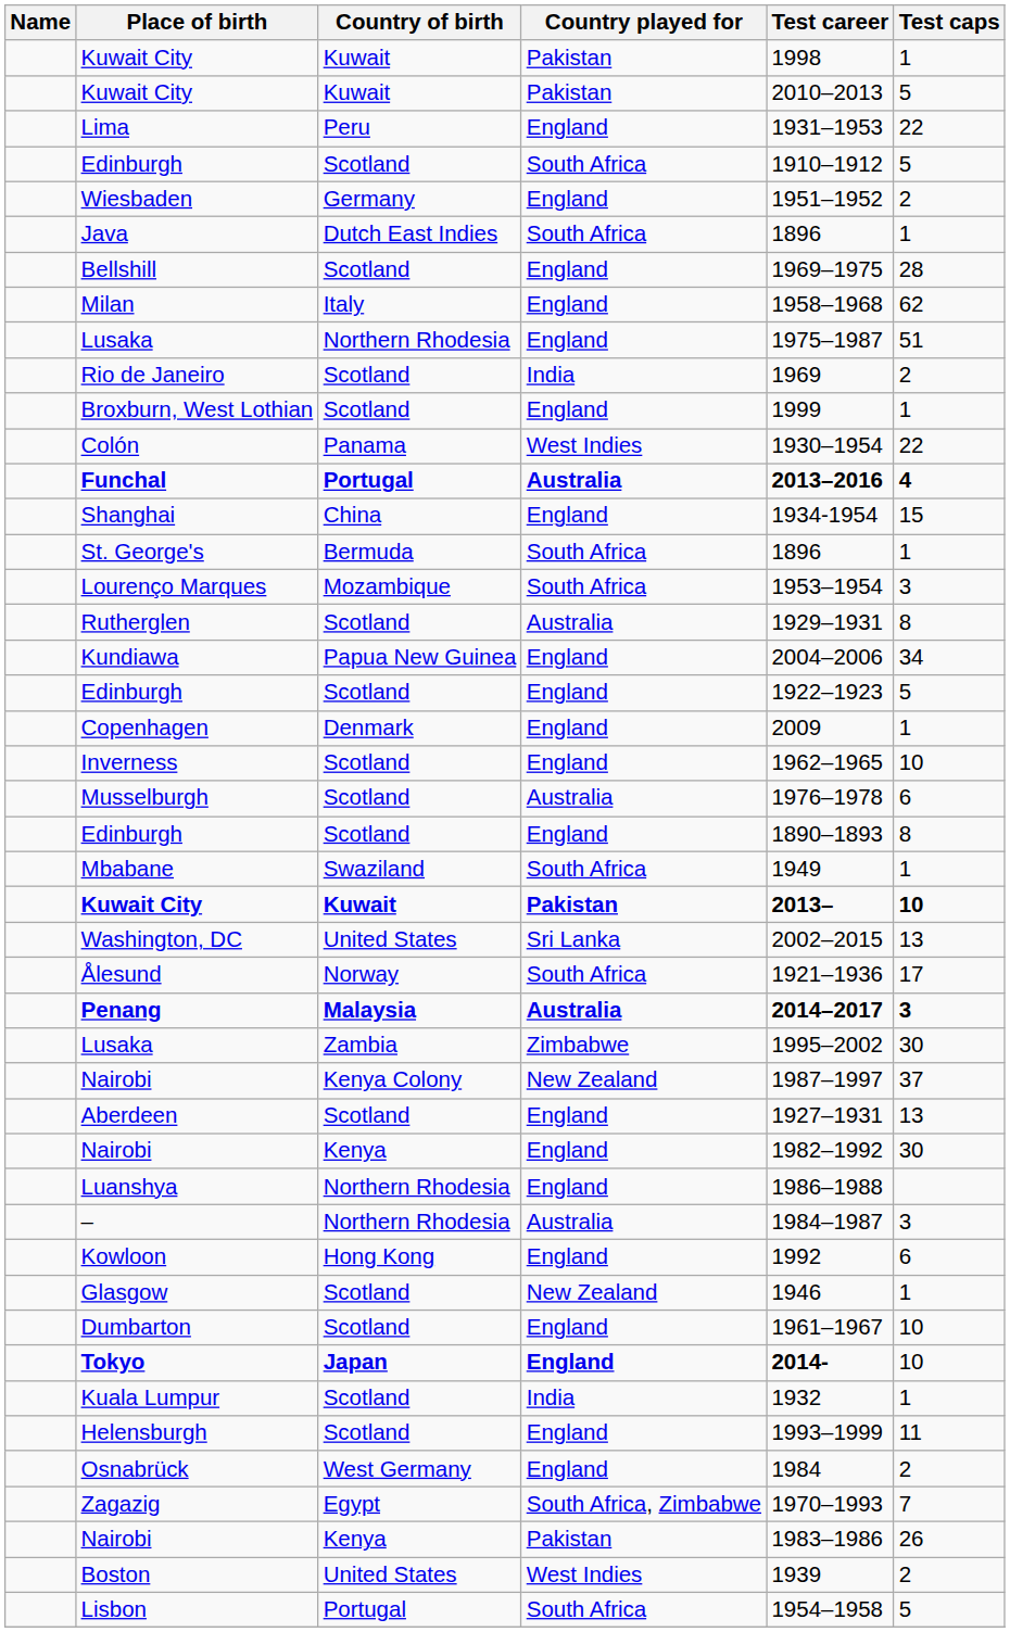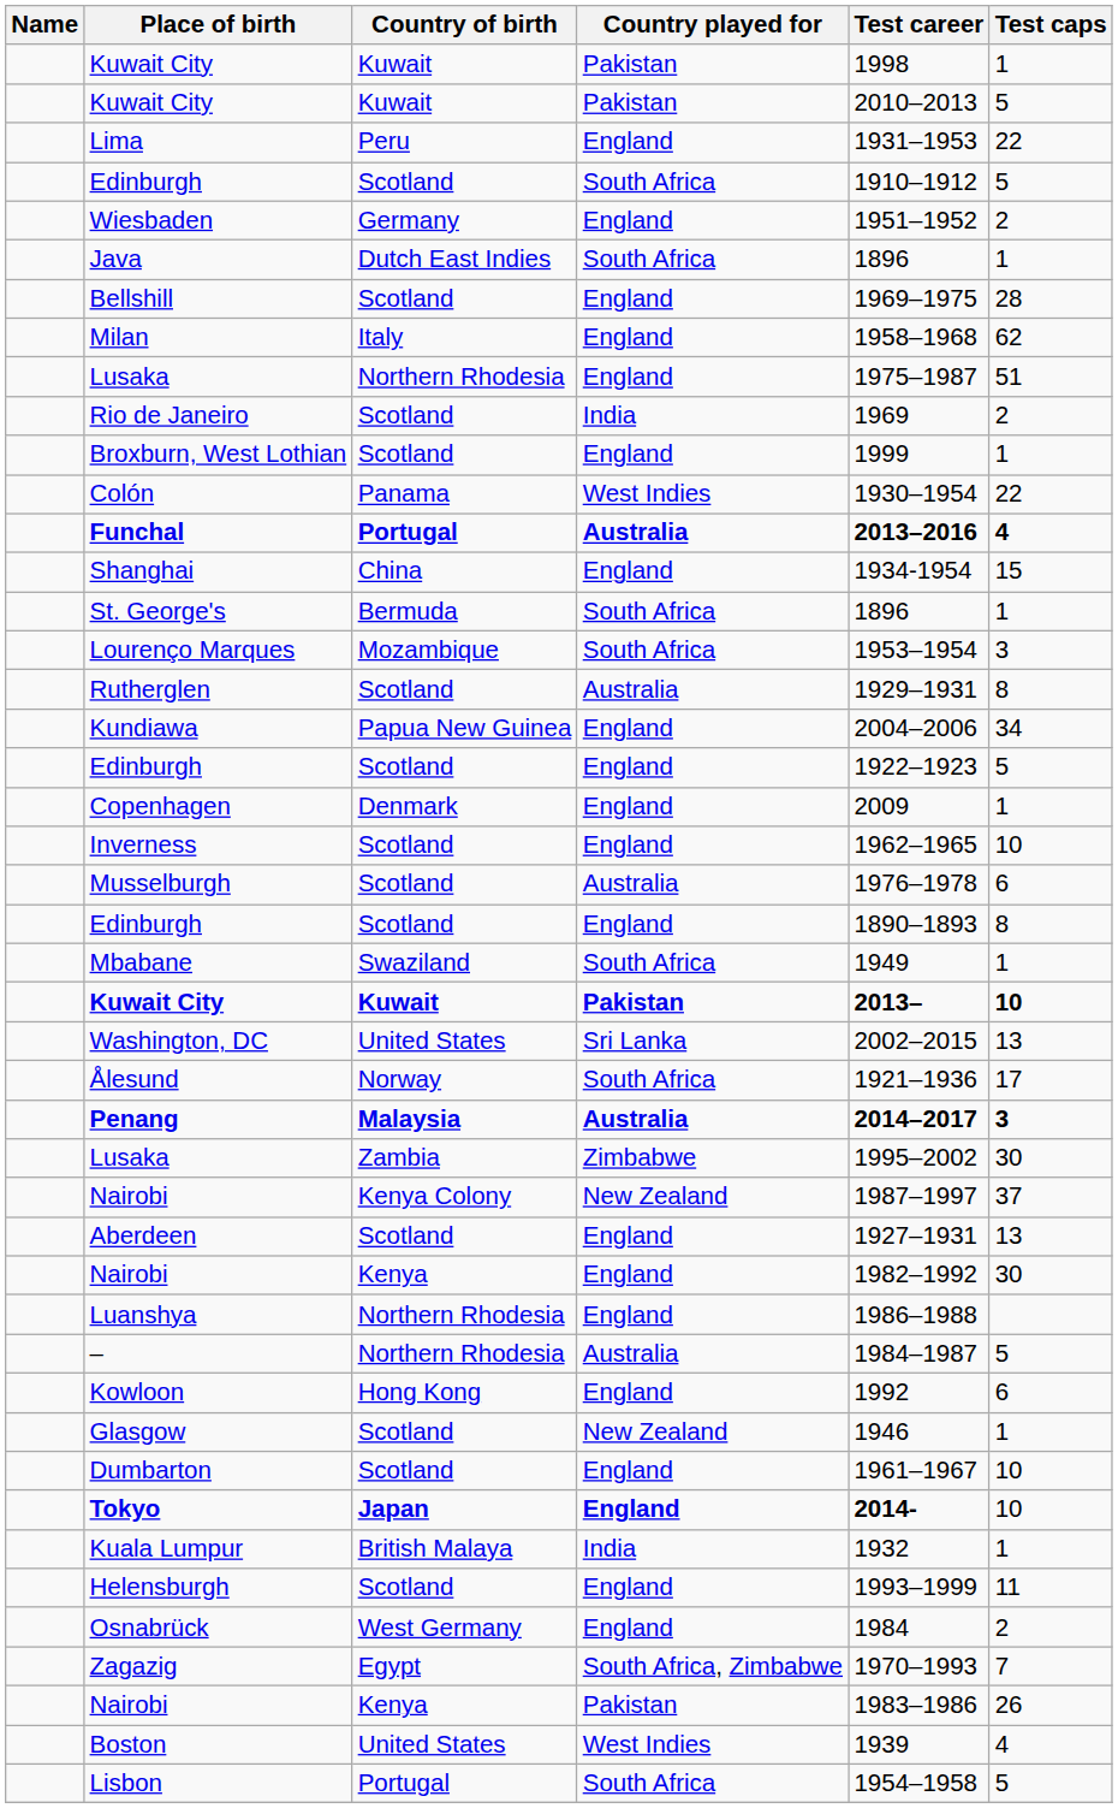 <table class="wikitable sortable">
 <tr>
 <th>Name</th>
 <th>Place of birth</th>
 <th>Country of birth</th>
 <th>Country played for</th>
 <th>Test career</th>
 <th>Test caps</th>
 </tr>
 <tr>
 <td></td>
 <td><a href='#'>Kuwait City</a></td>
 <td><a href='#'>Kuwait</a></td>
 <td><a href='#'>Pakistan</a></td>
 <td>1998</td>
 <td>1</td>
 </tr>
 <tr>
 <td></td>
 <td><a href='#'>Kuwait City</a></td>
 <td><a href='#'>Kuwait</a></td>
 <td><a href='#'>Pakistan</a></td>
 <td>2010–2013</td>
 <td>5</td>
 </tr>
 <tr>
 <td></td>
 <td><a href='#'>Lima</a></td>
 <td><a href='#'>Peru</a></td>
 <td><a href='#'>England</a></td>
 <td>1931–1953</td>
 <td>22</td>
 </tr>
 <tr>
 <td></td>
 <td><a href='#'>Edinburgh</a></td>
 <td><a href='#'>Scotland</a></td>
 <td><a href='#'>South Africa</a></td>
 <td>1910–1912</td>
 <td>5</td>
 </tr>
 <tr>
 <td></td>
 <td><a href='#'>Wiesbaden</a></td>
 <td><a href='#'>Germany</a></td>
 <td><a href='#'>England</a></td>
 <td>1951–1952</td>
 <td>2</td>
 </tr>
 <tr>
 <td></td>
 <td><a href='#'>Java</a></td>
 <td><a href='#'>Dutch East Indies</a></td>
 <td><a href='#'>South Africa</a></td>
 <td>1896</td>
 <td>1</td>
 </tr>
 <tr>
 <td></td>
 <td><a href='#'>Bellshill</a></td>
 <td><a href='#'>Scotland</a></td>
 <td><a href='#'>England</a></td>
 <td>1969–1975</td>
 <td>28</td>
 </tr>
 <tr>
 <td></td>
 <td><a href='#'>Milan</a></td>
 <td><a href='#'>Italy</a></td>
 <td><a href='#'>England</a></td>
 <td>1958–1968</td>
 <td>62</td>
 </tr>
 <tr>
 <td></td>
 <td><a href='#'>Lusaka</a></td>
 <td><a href='#'>Northern Rhodesia</a></td>
 <td><a href='#'>England</a></td>
 <td>1975–1987</td>
 <td>51</td>
 </tr>
 <tr>
 <td></td>
 <td><a href='#'>Rio de Janeiro</a></td>
 <td><a href='#'>Scotland</a></td>
 <td><a href='#'>India</a></td>
 <td>1969</td>
 <td>2</td>
 </tr>
 <tr>
 <td></td>
 <td><a href='#'>Broxburn, West Lothian</a></td>
 <td><a href='#'>Scotland</a></td>
 <td><a href='#'>England</a></td>
 <td>1999</td>
 <td>1</td>
 </tr>
 <tr>
 <td></td>
 <td><a href='#'>Colón</a></td>
 <td><a href='#'>Panama</a></td>
 <td><a href='#'>West Indies</a></td>
 <td>1930–1954</td>
 <td>22</td>
 </tr>
 <tr>
 <td><strong></strong></td>
 <td><strong><a href='#'>Funchal</a></strong></td>
 <td><strong><a href='#'>Portugal</a></strong></td>
 <td><strong><a href='#'>Australia</a></strong></td>
 <td><strong>2013–2016</strong></td>
 <td><strong>4</strong></td>
 </tr>
 <tr>
 <td></td>
 <td><a href='#'>Shanghai</a></td>
 <td><a href='#'>China</a></td>
 <td><a href='#'>England</a></td>
 <td>1934-1954</td>
 <td>15</td>
 </tr>
 <tr>
 <td></td>
 <td><a href='#'>St. George's</a></td>
 <td><a href='#'>Bermuda</a></td>
 <td><a href='#'>South Africa</a></td>
 <td>1896</td>
 <td>1</td>
 </tr>
 <tr>
 <td></td>
 <td><a href='#'>Lourenço Marques</a></td>
 <td><a href='#'>Mozambique</a></td>
 <td><a href='#'>South Africa</a></td>
 <td>1953–1954</td>
 <td>3</td>
 </tr>
 <tr>
 <td></td>
 <td><a href='#'>Rutherglen</a></td>
 <td><a href='#'>Scotland</a></td>
 <td><a href='#'>Australia</a></td>
 <td>1929–1931</td>
 <td>8</td>
 </tr>
 <tr>
 <td></td>
 <td><a href='#'>Kundiawa</a></td>
 <td><a href='#'>Papua New Guinea</a></td>
 <td><a href='#'>England</a></td>
 <td>2004–2006</td>
 <td>34</td>
 </tr>
 <tr>
 <td></td>
 <td><a href='#'>Edinburgh</a></td>
 <td><a href='#'>Scotland</a></td>
 <td><a href='#'>England</a></td>
 <td>1922–1923</td>
 <td>5</td>
 </tr>
 <tr>
 <td></td>
 <td><a href='#'>Copenhagen</a></td>
 <td><a href='#'>Denmark</a></td>
 <td><a href='#'>England</a></td>
 <td>2009</td>
 <td>1</td>
 </tr>
 <tr>
 <td></td>
 <td><a href='#'>Inverness</a></td>
 <td><a href='#'>Scotland</a></td>
 <td><a href='#'>England</a></td>
 <td>1962–1965</td>
 <td>10</td>
 </tr>
 <tr>
 <td></td>
 <td><a href='#'>Musselburgh</a></td>
 <td><a href='#'>Scotland</a></td>
 <td><a href='#'>Australia</a></td>
 <td>1976–1978</td>
 <td>6</td>
 </tr>
 <tr>
 <td></td>
 <td><a href='#'>Edinburgh</a></td>
 <td><a href='#'>Scotland</a></td>
 <td><a href='#'>England</a></td>
 <td>1890–1893</td>
 <td>8</td>
 </tr>
 <tr>
 <td></td>
 <td><a href='#'>Mbabane</a></td>
 <td><a href='#'>Swaziland</a></td>
 <td><a href='#'>South Africa</a></td>
 <td>1949</td>
 <td>1</td>
 </tr>
 <tr>
 <td><strong></strong></td>
 <td><strong><a href='#'>Kuwait City</a></strong></td>
 <td><strong><a href='#'>Kuwait</a></strong></td>
 <td><strong><a href='#'>Pakistan</a></strong></td>
 <td><strong>2013–</strong></td>
 <td><strong>10</strong></td>
 </tr>
 <tr>
 <td></td>
 <td><a href='#'>Washington, DC</a></td>
 <td><a href='#'>United States</a></td>
 <td><a href='#'>Sri Lanka</a></td>
 <td>2002–2015</td>
 <td>13</td>
 </tr>
 <tr>
 <td></td>
 <td><a href='#'>Ålesund</a></td>
 <td><a href='#'>Norway</a></td>
 <td><a href='#'>South Africa</a></td>
 <td>1921–1936</td>
 <td>17</td>
 </tr>
 <tr>
 <td><strong></strong></td>
 <td><strong><a href='#'>Penang</a></strong></td>
 <td><strong><a href='#'>Malaysia</a></strong></td>
 <td><strong><a href='#'>Australia</a></strong></td>
 <td><strong>2014–2017</strong></td>
 <td><strong>3</strong></td>
 </tr>
 <tr>
 <td></td>
 <td><a href='#'>Lusaka</a></td>
 <td><a href='#'>Zambia</a></td>
 <td><a href='#'>Zimbabwe</a></td>
 <td>1995–2002</td>
 <td>30</td>
 </tr>
 <tr>
 <td></td>
 <td><a href='#'>Nairobi</a></td>
 <td><a href='#'>Kenya Colony</a></td>
 <td><a href='#'>New Zealand</a></td>
 <td>1987–1997</td>
 <td>37</td>
 </tr>
 <tr>
 <td></td>
 <td><a href='#'>Aberdeen</a></td>
 <td><a href='#'>Scotland</a></td>
 <td><a href='#'>England</a></td>
 <td>1927–1931</td>
 <td>13</td>
 </tr>
 <tr>
 <td></td>
 <td><a href='#'>Nairobi</a></td>
 <td><a href='#'>Kenya</a></td>
 <td><a href='#'>England</a></td>
 <td>1982–1992</td>
 <td>30</td>
 </tr>
 <tr>
 <td></td>
 <td><a href='#'>Luanshya</a></td>
 <td><a href='#'>Northern Rhodesia</a></td>
 <td><a href='#'>England</a></td>
 <td>1986–1988</td>
 </tr>
 <tr>
 <td></td>
 <td>–</td>
 <td><a href='#'>Northern Rhodesia</a></td>
 <td><a href='#'>Australia</a></td>
 <td>1984–1987</td>
-<td>3</td>
+<td>5</td>
 </tr>
 <tr>
 <td></td>
 <td><a href='#'>Kowloon</a></td>
 <td><a href='#'>Hong Kong</a></td>
 <td><a href='#'>England</a></td>
 <td>1992</td>
 <td>6</td>
 </tr>
 <tr>
 <td></td>
 <td><a href='#'>Glasgow</a></td>
 <td><a href='#'>Scotland</a></td>
 <td><a href='#'>New Zealand</a></td>
 <td>1946</td>
 <td>1</td>
 </tr>
 <tr>
 <td></td>
 <td><a href='#'>Dumbarton</a></td>
 <td><a href='#'>Scotland</a></td>
 <td><a href='#'>England</a></td>
 <td>1961–1967</td>
 <td>10</td>
 </tr>
 <tr>
 <td><strong></strong></td>
 <td><strong><a href='#'>Tokyo</a></strong></td>
 <td><strong><a href='#'>Japan</a></strong></td>
 <td><strong><a href='#'>England</a></strong></td>
 <td><strong>2014-</strong></td>
 <td>10</td>
 </tr>
 <tr>
 <td></td>
 <td><a href='#'>Kuala Lumpur</a></td>
-<td><a href='#'>Scotland</a></td>
+<td><a href='#'>British Malaya</a></td>
 <td><a href='#'>India</a></td>
 <td>1932</td>
 <td>1</td>
 </tr>
 <tr>
 <td></td>
 <td><a href='#'>Helensburgh</a></td>
 <td><a href='#'>Scotland</a></td>
 <td><a href='#'>England</a></td>
 <td>1993–1999</td>
 <td>11</td>
 </tr>
 <tr>
 <td></td>
 <td><a href='#'>Osnabrück</a></td>
 <td><a href='#'>West Germany</a></td>
 <td><a href='#'>England</a></td>
 <td>1984</td>
 <td>2</td>
 </tr>
 <tr>
 <td></td>
 <td><a href='#'>Zagazig</a></td>
 <td><a href='#'>Egypt</a></td>
 <td><a href='#'>South Africa</a>, <a href='#'>Zimbabwe</a></td>
 <td>1970–1993</td>
 <td>7</td>
 </tr>
 <tr>
 <td></td>
 <td><a href='#'>Nairobi</a></td>
 <td><a href='#'>Kenya</a></td>
 <td><a href='#'>Pakistan</a></td>
 <td>1983–1986</td>
 <td>26</td>
 </tr>
 <tr>
 <td></td>
 <td><a href='#'>Boston</a></td>
 <td><a href='#'>United States</a></td>
 <td><a href='#'>West Indies</a></td>
 <td>1939</td>
-<td>2</td>
+<td>4</td>
 </tr>
 <tr>
 <td></td>
 <td><a href='#'>Lisbon</a></td>
 <td><a href='#'>Portugal</a></td>
 <td><a href='#'>South Africa</a></td>
 <td>1954–1958</td>
 <td>5</td>
 </tr>
 <tr>
 </tr>
 </table>
